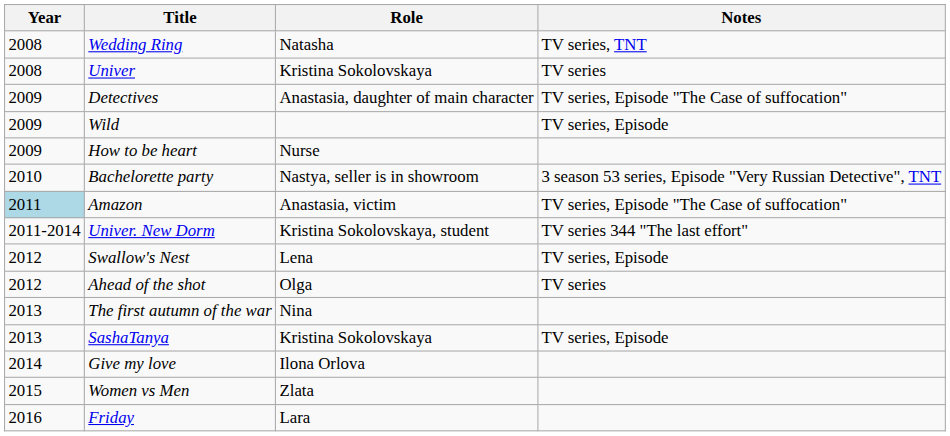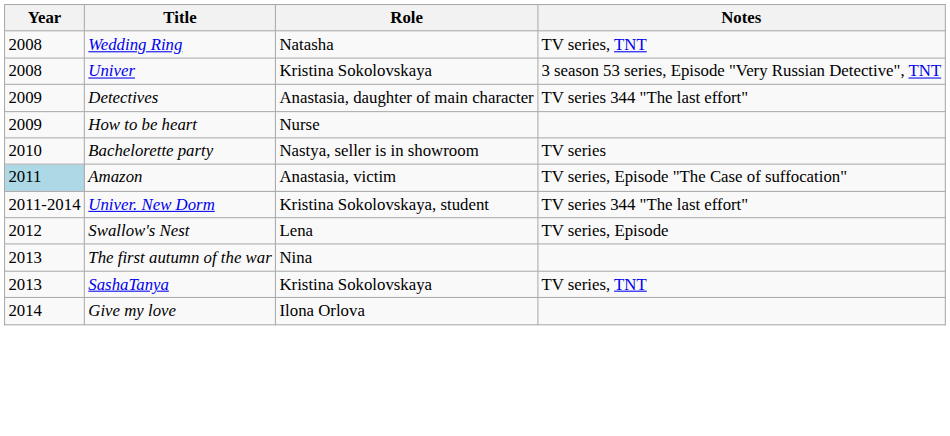 <table class="wikitable sortable">
 <tr>
 <th>Year</th>
 <th>Title</th>
 <th>Role</th>
 <th>Notes</th>
 </tr>
 <tr>
 <td>2008</td>
 <td><em><a href='#'>Wedding Ring</a></em></td>
 <td>Natasha</td>
 <td>TV series, <a href='#'>TNT</a></td>
 </tr>
 <tr>
 <td>2008</td>
 <td><em><a href='#'>Univer</a></em></td>
 <td>Kristina Sokolovskaya</td>
-<td>TV series</td>
+<td>3 season 53 series, Episode "Very Russian Detective", <a href='#'>TNT</a></td>
 </tr>
 <tr>
 <td>2009</td>
 <td><em>Detectives</em></td>
 <td>Anastasia, daughter of main character</td>
-<td>TV series, Episode "The Case of suffocation"</td>
-</tr>
-<tr>
-<td>2009</td>
-<td><em>Wild</em></td>
-<td></td>
-<td>TV series, Episode</td>
+<td>TV series 344 "The last effort"</td>
 </tr>
 <tr>
 <td>2009</td>
 <td><em>How to be heart</em></td>
 <td>Nurse</td>
 <td></td>
 </tr>
 <tr>
 <td>2010</td>
 <td><em>Bachelorette party</em></td>
 <td>Nastya, seller is in showroom</td>
-<td>3 season 53 series, Episode "Very Russian Detective", <a href='#'>TNT</a></td>
+<td>TV series</td>
 </tr>
 <tr>
 <td style="background: lightblue;">2011</td>
 <td><em>Amazon</em></td>
 <td>Anastasia, victim</td>
 <td>TV series, Episode "The Case of suffocation"</td>
 </tr>
 <tr>
 <td>2011-2014</td>
 <td><em><a href='#'>Univer. New Dorm</a></em></td>
 <td>Kristina Sokolovskaya, student</td>
 <td>TV series 344 "The last effort"</td>
 </tr>
 <tr>
 <td>2012</td>
 <td><em>Swallow's Nest</em></td>
 <td>Lena</td>
 <td>TV series, Episode</td>
 </tr>
 <tr>
-<td>2012</td>
-<td><em>Ahead of the shot</em></td>
-<td>Olga</td>
-<td>TV series</td>
-</tr>
-<tr>
 <td>2013</td>
 <td><em>The first autumn of the war</em></td>
 <td>Nina</td>
 <td></td>
 </tr>
 <tr>
 <td>2013</td>
 <td><em><a href='#'>SashaTanya</a></em></td>
 <td>Kristina Sokolovskaya</td>
-<td>TV series, Episode</td>
+<td>TV series, <a href='#'>TNT</a></td>
 </tr>
 <tr>
 <td>2014</td>
 <td><em>Give my love</em></td>
 <td>Ilona Orlova</td>
 <td></td>
 </tr>
-<tr>
-<td>2015</td>
-<td><em>Women vs Men</em></td>
-<td>Zlata</td>
-<td></td>
-</tr>
-<tr>
-<td>2016</td>
-<td><em><a href='#'>Friday</a></em></td>
-<td>Lara</td>
-<td></td>
-</tr>
 </table>
